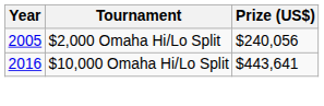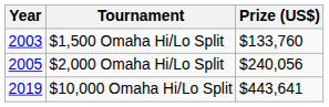 <table class="wikitable">
 <tr>
 <th>Year</th>
 <th>Tournament</th>
 <th>Prize (US$)</th>
 </tr>
 <tr>
+<td><a href='#'>2003</a></td>
+<td>$1,500 Omaha Hi/Lo Split</td>
+<td>$133,760</td>
+</tr>
+<tr>
 <td><a href='#'>2005</a></td>
 <td>$2,000 Omaha Hi/Lo Split</td>
 <td>$240,056</td>
 </tr>
 <tr>
-<td><a href='#'>2016</a></td>
+<td><a href='#'>2019</a></td>
 <td>$10,000 Omaha Hi/Lo Split</td>
 <td>$443,641</td>
 </tr>
 </table>
